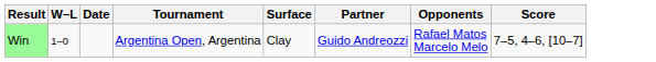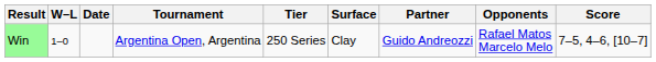 <table class="sortable wikitable">
 <tr>
 <th>Result</th>
 <th class="unsortable">W–L</th>
 <th>Date</th>
 <th>Tournament</th>
+<th>Tier</th>
 <th>Surface</th>
 <th>Partner</th>
 <th>Opponents</th>
 <th class="unsortable">Score</th>
 </tr>
 <tr>
 <td bgcolor=98FB98>Win</td>
 <td><small>1–0</small></td>
 <td><a href='#'></a></td>
 <td><a href='#'>Argentina Open</a>, Argentina</td>
+<td>250 Series</td>
 <td>Clay</td>
 <td> <a href='#'>Guido Andreozzi</a></td>
 <td> <a href='#'>Rafael Matos</a><br> <a href='#'>Marcelo Melo</a></td>
 <td>7–5, 4–6, [10–7]</td>
 </tr>
 </table>
